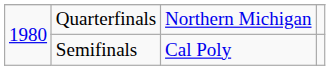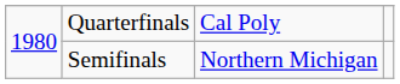 <table class="wikitable" style="text-align: ;">
 <tr>
 </tr>
 <tr>
 <td rowspan=2><a href='#'>1980</a></td>
 <td>Quarterfinals</td>
-<td><a href='#'>Northern Michigan</a></td>
+<td><a href='#'>Cal Poly</a></td>
 <td></td>
 </tr>
 <tr>
 <td>Semifinals</td>
-<td><a href='#'>Cal Poly</a></td>
+<td><a href='#'>Northern Michigan</a></td>
 <td></td>
 </tr>
 </table>
